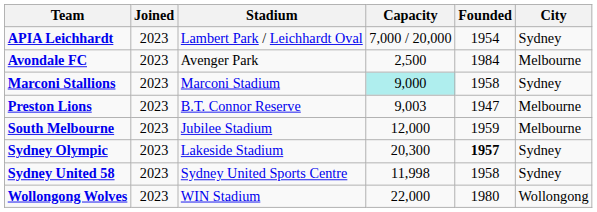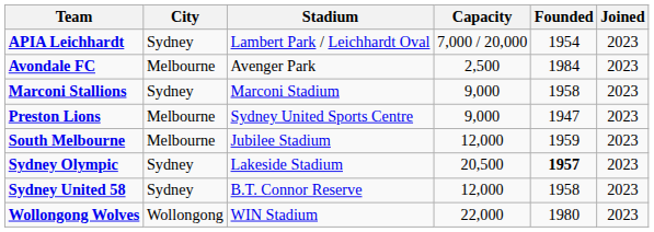 <table class="wikitable sortable">
 <tr>
 <th>Team</th>
-<th>Joined</th>
+<th>City</th>
 <th>Stadium</th>
 <th>Capacity</th>
 <th>Founded</th>
-<th>City</th>
+<th>Joined</th>
 </tr>
 <tr>
 <td><strong><a href='#'>APIA Leichhardt</a></strong></td>
-<td style="text-align:center;">2023</td>
+<td>Sydney</td>
 <td><a href='#'>Lambert Park</a> / <a href='#'>Leichhardt Oval</a></td>
 <td style="text-align:center;">7,000 / 20,000</td>
 <td style="text-align:center;">1954</td>
-<td>Sydney</td>
+<td style="text-align:center;">2023</td>
 </tr>
 <tr>
 <td><strong><a href='#'>Avondale FC</a></strong></td>
-<td style="text-align:center;">2023</td>
+<td>Melbourne</td>
 <td>Avenger Park</td>
 <td style="text-align:center;">2,500</td>
 <td style="text-align:center;">1984</td>
-<td>Melbourne</td>
+<td style="text-align:center;">2023</td>
 </tr>
 <tr>
 <td><strong><a href='#'>Marconi Stallions</a></strong></td>
+<td>Sydney</td>
+<td><a href='#'>Marconi Stadium</a></td>
+<td style="text-align:center;">9,000</td>
+<td style="text-align:center;">1958</td>
 <td style="text-align:center;">2023</td>
-<td><a href='#'>Marconi Stadium</a></td>
-<td style="background: paleturquoise; text-align:center;">9,000</td>
-<td style="text-align:center;">1958</td>
-<td>Sydney</td>
 </tr>
 <tr>
 <td><strong><a href='#'>Preston Lions</a></strong></td>
+<td>Melbourne</td>
+<td><a href='#'>Sydney United Sports Centre</a></td>
+<td style="text-align:center;">9,000</td>
+<td style="text-align:center;">1947</td>
 <td style="text-align:center;">2023</td>
-<td><a href='#'>B.T. Connor Reserve</a></td>
-<td style="text-align:center;">9,003</td>
-<td style="text-align:center;">1947</td>
-<td>Melbourne</td>
 </tr>
 <tr>
 <td><strong><a href='#'>South Melbourne</a></strong></td>
-<td style="text-align:center;">2023</td>
+<td>Melbourne</td>
 <td><a href='#'>Jubilee Stadium</a></td>
 <td style="text-align:center;">12,000</td>
 <td style="text-align:center;">1959</td>
-<td>Melbourne</td>
+<td style="text-align:center;">2023</td>
 </tr>
 <tr>
 <td><strong><a href='#'>Sydney Olympic</a></strong></td>
+<td>Sydney</td>
+<td><a href='#'>Lakeside Stadium</a></td>
+<td style="text-align:center;">20,500</td>
+<td style="text-align:center;"><strong>1957</strong></td>
 <td style="text-align:center;">2023</td>
-<td><a href='#'>Lakeside Stadium</a></td>
-<td style="text-align:center;">20,300</td>
-<td style="text-align:center;"><strong>1957</strong></td>
-<td>Sydney</td>
 </tr>
 <tr>
 <td><strong><a href='#'>Sydney United 58</a></strong></td>
+<td>Sydney</td>
+<td><a href='#'>B.T. Connor Reserve</a></td>
+<td style="text-align:center;">12,000</td>
+<td style="text-align:center;">1958</td>
 <td style="text-align:center;">2023</td>
-<td><a href='#'>Sydney United Sports Centre</a></td>
-<td style="text-align:center;">11,998</td>
-<td style="text-align:center;">1958</td>
-<td>Sydney</td>
 </tr>
 <tr>
 <td><strong><a href='#'>Wollongong Wolves</a></strong></td>
-<td style="text-align:center;">2023</td>
+<td>Wollongong</td>
 <td><a href='#'> WIN Stadium</a></td>
 <td style="text-align:center;">22,000</td>
 <td style="text-align:center;">1980</td>
-<td>Wollongong</td>
+<td style="text-align:center;">2023</td>
 </tr>
 </table>
